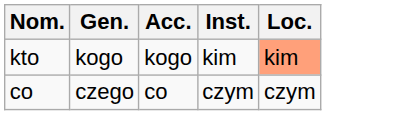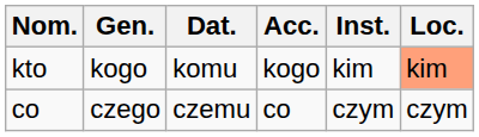 <table class="wikitable">
 <tr>
 <th>Nom.</th>
 <th>Gen.</th>
+<th>Dat.</th>
 <th>Acc.</th>
 <th>Inst.</th>
 <th>Loc.</th>
 </tr>
 <tr>
 <td>kto</td>
 <td>kogo</td>
+<td>komu</td>
 <td>kogo</td>
 <td>kim</td>
 <td style="background: lightsalmon;">kim</td>
 </tr>
 <tr>
 <td>co</td>
 <td>czego</td>
+<td>czemu</td>
 <td>co</td>
 <td>czym</td>
 <td>czym</td>
 </tr>
 </table>
